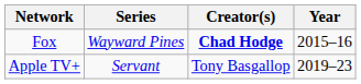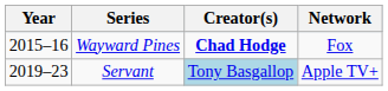 <table class="wikitable sortable">
 <tr style="background:#b0c4de; text-align:center;">
-<th scope="col">Network</th>
+<th scope="col">Year</th>
 <th scope="col">Series</th>
 <th scope="col">Creator(s)</th>
-<th scope="col">Year</th>
+<th scope="col">Network</th>
 </tr>
 <tr>
-<td style="text-align:center;"><a href='#'>Fox</a></td>
+<td style="text-align:center;">2015–16</td>
 <td scope="row" style="text-align:center;"><em><a href='#'>Wayward Pines</a></em></td>
 <td style="text-align:center;"><strong><a href='#'>Chad Hodge</a></strong></td>
-<td style="text-align:center;">2015–16</td>
+<td style="text-align:center;"><a href='#'>Fox</a></td>
 </tr>
 <tr>
+<td style="text-align:center;">2019–23</td>
+<td scope="row" style="text-align:center;"><em><a href='#'>Servant</a></em></td>
+<td style="background: lightblue; text-align:center;"><a href='#'>Tony Basgallop</a></td>
 <td style="text-align:center;"><a href='#'>Apple TV+</a></td>
-<td scope="row" style="text-align:center;"><em><a href='#'>Servant</a></em></td>
-<td style="text-align:center;"><a href='#'>Tony Basgallop</a></td>
-<td style="text-align:center;">2019–23</td>
 </tr>
 </table>
